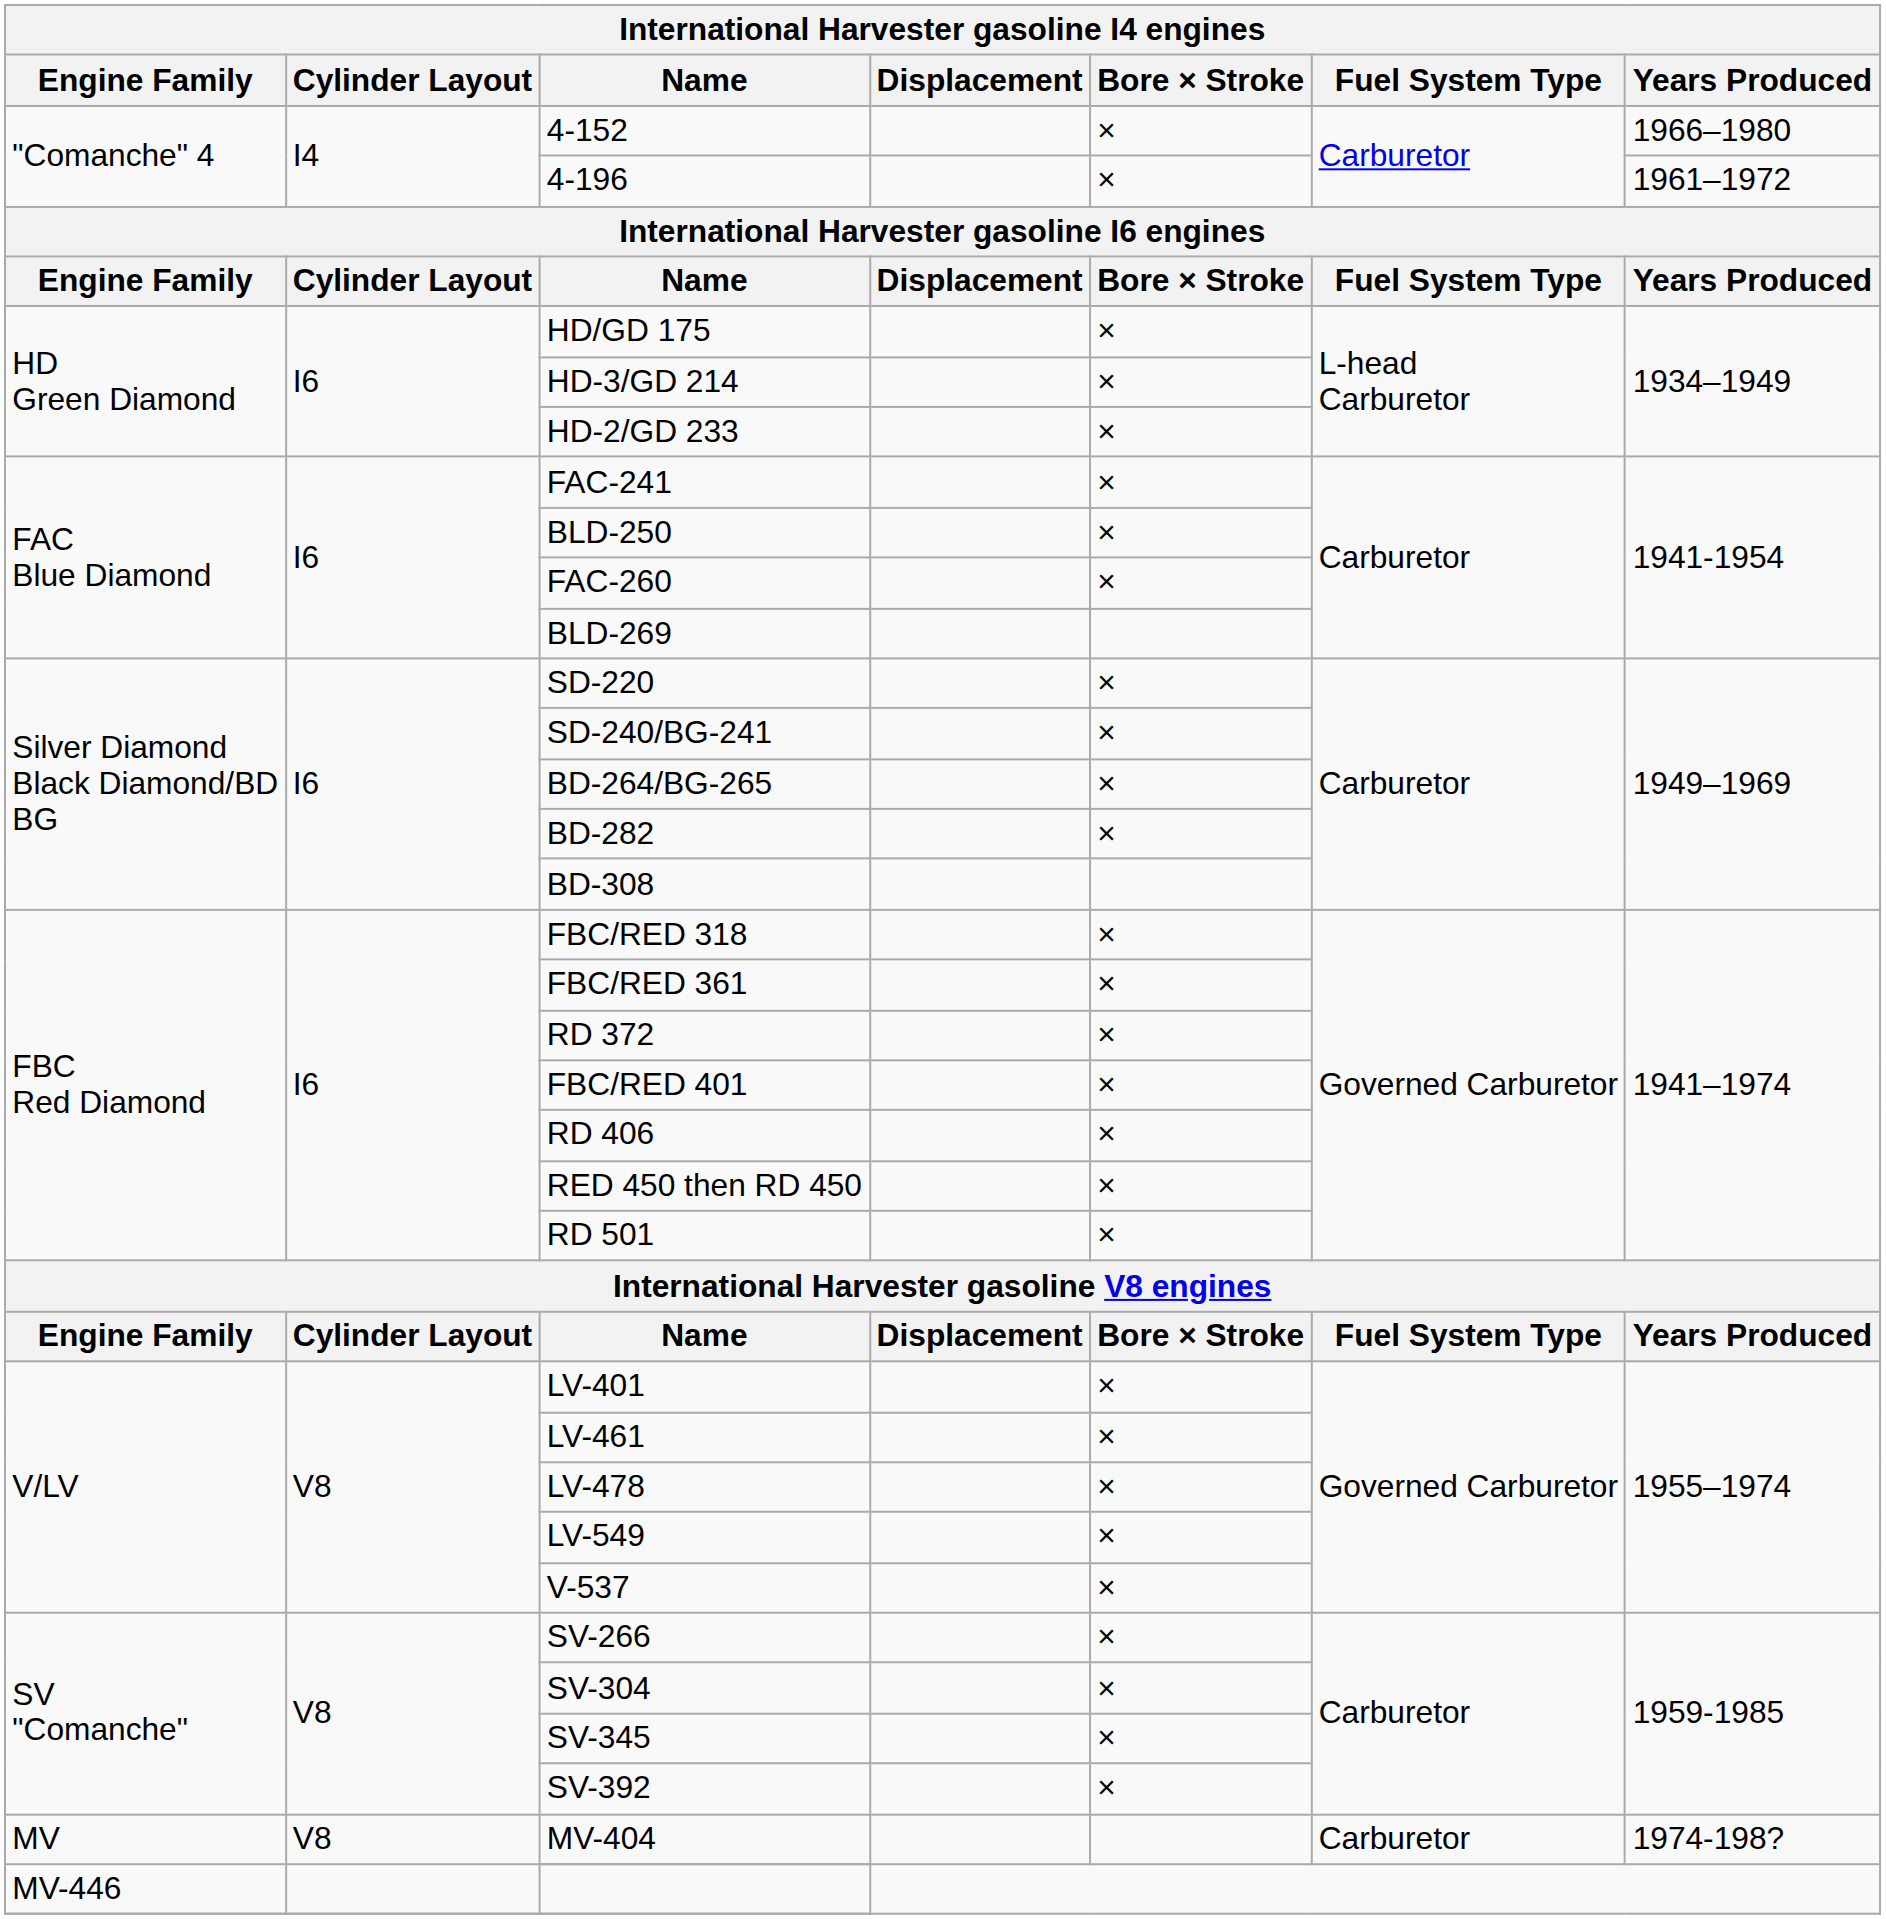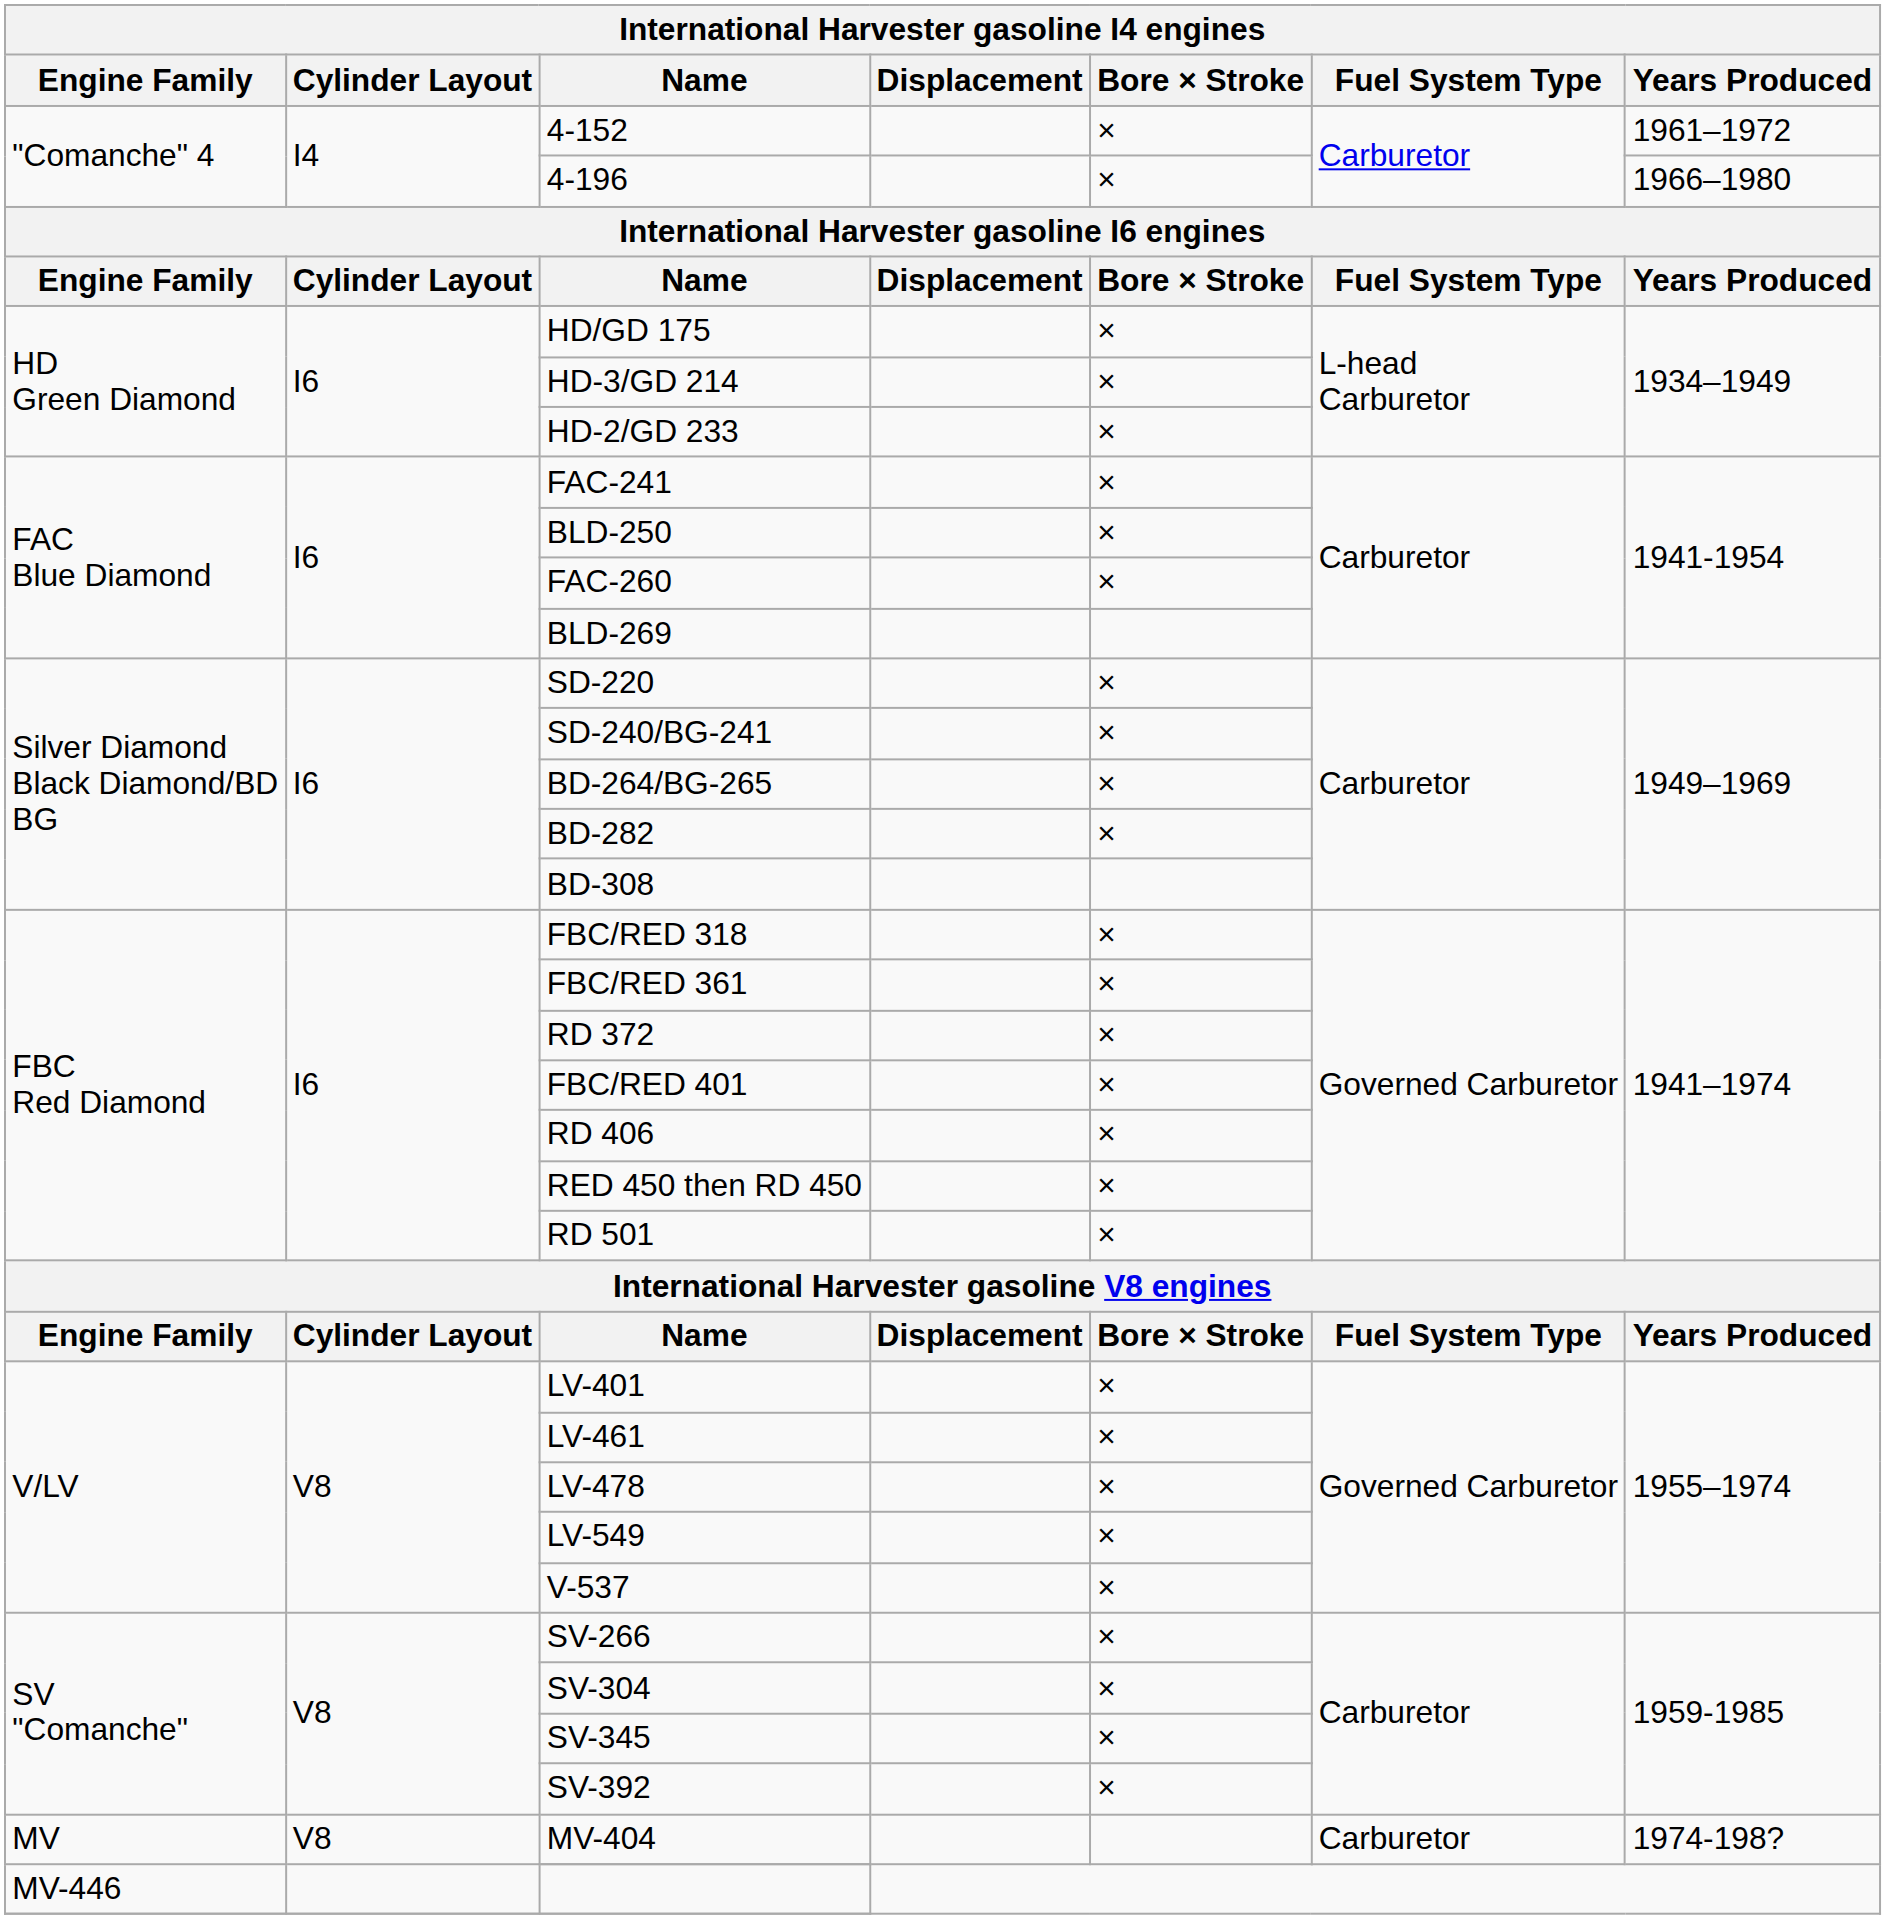 <table class="wikitable" border="1">
 <tr>
 <th colspan=7>International Harvester gasoline I4 engines</th>
 </tr>
 <tr>
 <th>Engine Family</th>
 <th>Cylinder Layout</th>
 <th>Name</th>
 <th>Displacement</th>
 <th>Bore × Stroke</th>
 <th>Fuel System Type</th>
 <th>Years Produced</th>
 </tr>
 <tr>
 <td rowspan="2">"Comanche" 4</td>
 <td rowspan="2">I4</td>
 <td>4-152</td>
 <td></td>
 <td> × </td>
 <td rowspan="2"><a href='#'>Carburetor</a></td>
-<td>1966–1980</td>
+<td>1961–1972</td>
 </tr>
 <tr>
 <td>4-196</td>
 <td></td>
 <td> × </td>
-<td>1961–1972</td>
+<td>1966–1980</td>
 </tr>
 <tr>
 <th colspan=7>International Harvester gasoline I6 engines</th>
 </tr>
 <tr>
 <th>Engine Family</th>
 <th>Cylinder Layout</th>
 <th>Name</th>
 <th>Displacement</th>
 <th>Bore × Stroke</th>
 <th>Fuel System Type</th>
 <th>Years Produced</th>
 </tr>
 <tr>
 <td rowspan="3">HD<br>Green Diamond</td>
 <td rowspan="3">I6</td>
 <td>HD/GD 175</td>
 <td></td>
 <td> × </td>
 <td rowspan="3">L-head<br>Carburetor</td>
 <td rowspan="3">1934–1949</td>
 </tr>
 <tr>
 <td>HD-3/GD 214</td>
 <td></td>
 <td> × </td>
 </tr>
 <tr>
 <td>HD-2/GD 233</td>
 <td></td>
 <td> × </td>
 </tr>
 <tr>
 <td rowspan="4">FAC<br>Blue Diamond</td>
 <td rowspan="4">I6</td>
 <td>FAC-241</td>
 <td></td>
 <td> × </td>
 <td rowspan="4">Carburetor</td>
 <td rowspan="4">1941-1954</td>
 </tr>
 <tr>
 <td>BLD-250</td>
 <td></td>
 <td> × </td>
 </tr>
 <tr>
 <td>FAC-260</td>
 <td></td>
 <td> × </td>
 </tr>
 <tr>
 <td>BLD-269</td>
 <td></td>
 <td></td>
 </tr>
 <tr>
 <td rowspan="5">Silver Diamond<br>Black Diamond/BD<br>BG</td>
 <td rowspan="5">I6</td>
 <td>SD-220</td>
 <td></td>
 <td> × </td>
 <td rowspan="5">Carburetor</td>
 <td rowspan="5">1949–1969</td>
 </tr>
 <tr>
 <td>SD-240/BG-241</td>
 <td></td>
 <td> × </td>
 </tr>
 <tr>
 <td>BD-264/BG-265</td>
 <td></td>
 <td> × </td>
 </tr>
 <tr>
 <td>BD-282</td>
 <td></td>
 <td> × </td>
 </tr>
 <tr>
 <td>BD-308</td>
 <td></td>
 <td></td>
 </tr>
 <tr>
 <td rowspan="7">FBC<br>Red Diamond</td>
 <td rowspan="7">I6</td>
 <td>FBC/RED 318</td>
 <td></td>
 <td> × </td>
 <td rowspan="7">Governed Carburetor</td>
 <td rowspan="7">1941–1974</td>
 </tr>
 <tr>
 <td>FBC/RED 361</td>
 <td></td>
 <td> × </td>
 </tr>
 <tr>
 <td>RD 372</td>
 <td></td>
 <td> × </td>
 </tr>
 <tr>
 <td>FBC/RED 401</td>
 <td></td>
 <td> × </td>
 </tr>
 <tr>
 <td>RD 406</td>
 <td></td>
 <td> × </td>
 </tr>
 <tr>
 <td>RED 450 then RD 450</td>
 <td></td>
 <td> × </td>
 </tr>
 <tr>
 <td>RD 501</td>
 <td></td>
 <td> × </td>
 </tr>
 <tr>
 <th colspan=7>International Harvester gasoline <a href='#'>V8 engines</a></th>
 </tr>
 <tr>
 <th>Engine Family</th>
 <th>Cylinder Layout</th>
 <th>Name</th>
 <th>Displacement</th>
 <th>Bore × Stroke</th>
 <th>Fuel System Type</th>
 <th>Years Produced</th>
 </tr>
 <tr>
 <td rowspan="5">V/LV</td>
 <td rowspan="5">V8</td>
 <td>LV-401</td>
 <td></td>
 <td> × </td>
 <td rowspan="5">Governed Carburetor</td>
 <td rowspan="5">1955–1974</td>
 </tr>
 <tr>
 <td>LV-461</td>
 <td></td>
 <td> × </td>
 </tr>
 <tr>
 <td>LV-478</td>
 <td></td>
 <td> × </td>
 </tr>
 <tr>
 <td>LV-549</td>
 <td></td>
 <td> × </td>
 </tr>
 <tr>
 <td>V-537</td>
 <td></td>
 <td> × </td>
 </tr>
 <tr>
 <td rowspan="4">SV<br>"Comanche"</td>
 <td rowspan="4">V8</td>
 <td>SV-266</td>
 <td></td>
 <td> × </td>
 <td rowspan="4">Carburetor</td>
 <td rowspan="4">1959-1985</td>
 </tr>
 <tr>
 <td>SV-304</td>
 <td></td>
 <td> × </td>
 </tr>
 <tr>
 <td>SV-345</td>
 <td></td>
 <td> × </td>
 </tr>
 <tr>
 <td>SV-392</td>
 <td></td>
 <td> × </td>
 </tr>
 <tr>
 <td rowspan="2">MV</td>
 <td rowspan="2">V8</td>
 <td>MV-404</td>
 <td></td>
 <td></td>
 <td rowspan="2">Carburetor</td>
 <td rowspan="2">1974-198?</td>
 </tr>
 <tr>
 </tr>
 <tr>
 <td>MV-446</td>
 <td></td>
 <td></td>
 </tr>
 <tr>
 </tr>
 </table>
